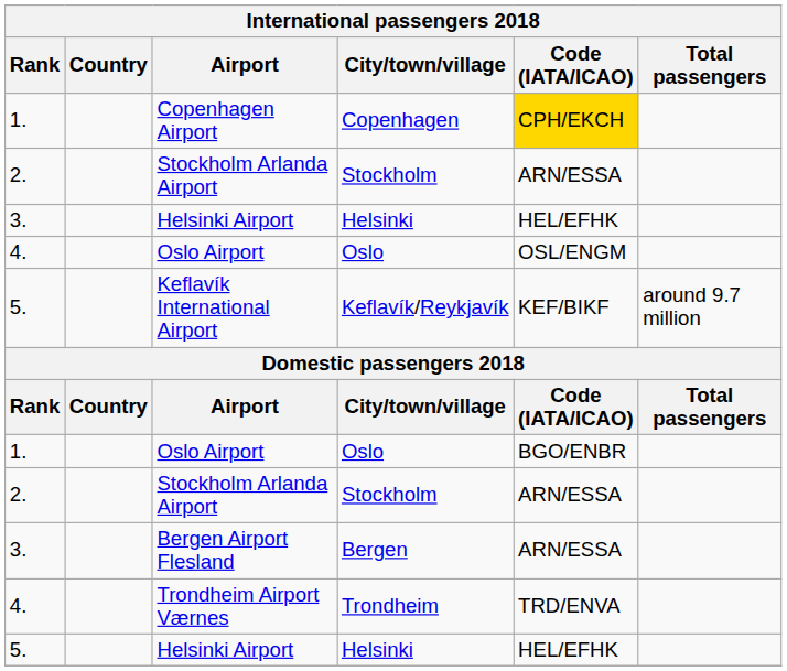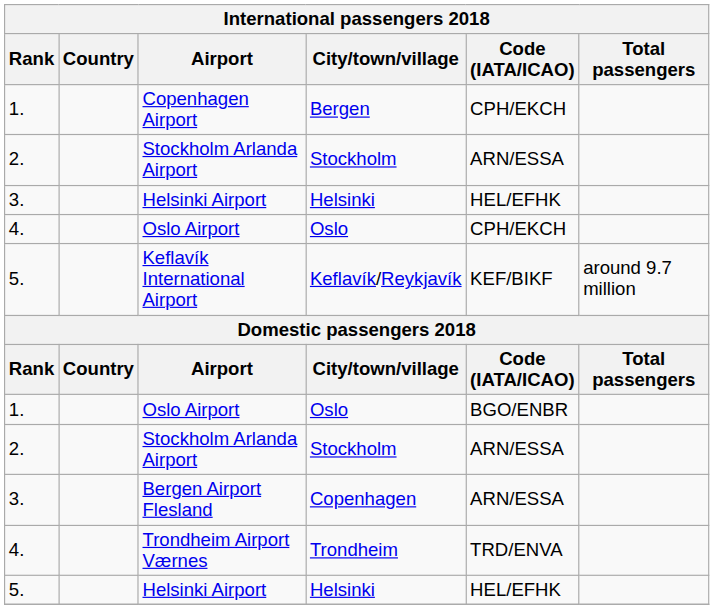 <table class="wikitable sortable">
 <tr>
 <th colspan=99>International passengers 2018</th>
 </tr>
 <tr>
 <th>Rank</th>
 <th>Country</th>
 <th>Airport</th>
 <th>City/town/village</th>
 <th>Code<br>(IATA/ICAO)</th>
 <th>Total<br>passengers</th>
 </tr>
 <tr>
 <td>1.</td>
 <td></td>
 <td><a href='#'>Copenhagen Airport</a></td>
-<td><a href='#'>Copenhagen</a></td>
-<td style="background: gold;">CPH/EKCH</td>
+<td><a href='#'>Bergen</a></td>
+<td>CPH/EKCH</td>
 <td></td>
 </tr>
 <tr>
 <td>2.</td>
 <td></td>
 <td><a href='#'>Stockholm Arlanda Airport</a></td>
 <td><a href='#'>Stockholm</a></td>
 <td>ARN/ESSA</td>
 <td></td>
 </tr>
 <tr>
 <td>3.</td>
 <td></td>
 <td><a href='#'>Helsinki Airport</a></td>
 <td><a href='#'>Helsinki</a></td>
 <td>HEL/EFHK</td>
 <td></td>
 </tr>
 <tr>
 <td>4.</td>
 <td></td>
 <td><a href='#'>Oslo Airport</a></td>
 <td><a href='#'>Oslo</a></td>
-<td>OSL/ENGM</td>
+<td>CPH/EKCH</td>
 <td></td>
 </tr>
 <tr>
 <td>5.</td>
 <td></td>
 <td><a href='#'>Keflavík International Airport</a></td>
 <td><a href='#'>Keflavík</a>/<a href='#'>Reykjavík</a></td>
 <td>KEF/BIKF</td>
 <td>around 9.7 million</td>
 </tr>
 <tr>
 <th colspan=99>Domestic passengers 2018</th>
 </tr>
 <tr>
 <th>Rank</th>
 <th>Country</th>
 <th>Airport</th>
 <th>City/town/village</th>
 <th>Code<br>(IATA/ICAO)</th>
 <th>Total<br>passengers</th>
 </tr>
 <tr>
 <td>1.</td>
 <td></td>
 <td><a href='#'>Oslo Airport</a></td>
 <td><a href='#'>Oslo</a></td>
 <td>BGO/ENBR</td>
 <td></td>
 </tr>
 <tr>
 <td>2.</td>
 <td></td>
 <td><a href='#'>Stockholm Arlanda Airport</a></td>
 <td><a href='#'>Stockholm</a></td>
 <td>ARN/ESSA</td>
 <td></td>
 </tr>
 <tr>
 <td>3.</td>
 <td></td>
 <td><a href='#'>Bergen Airport Flesland</a></td>
-<td><a href='#'>Bergen</a></td>
+<td><a href='#'>Copenhagen</a></td>
 <td>ARN/ESSA</td>
 <td></td>
 </tr>
 <tr>
 <td>4.</td>
 <td></td>
 <td><a href='#'>Trondheim Airport Værnes</a></td>
 <td><a href='#'>Trondheim</a></td>
 <td>TRD/ENVA</td>
 <td></td>
 </tr>
 <tr>
 <td>5.</td>
 <td></td>
 <td><a href='#'>Helsinki Airport</a></td>
 <td><a href='#'>Helsinki</a></td>
 <td>HEL/EFHK</td>
 <td></td>
 </tr>
 <tr>
 </tr>
 </table>
